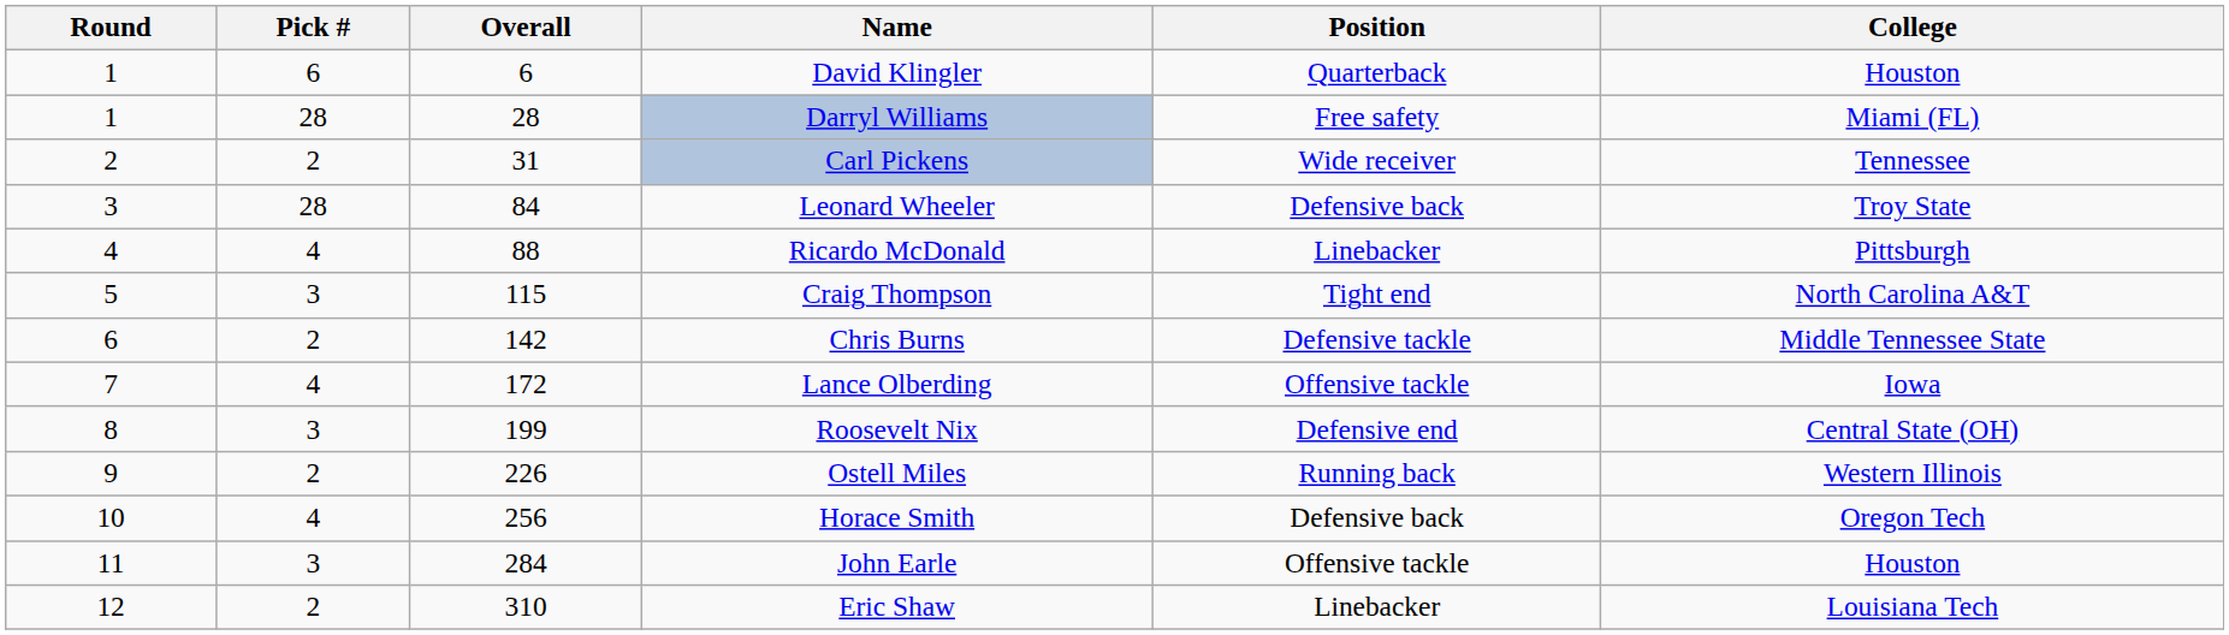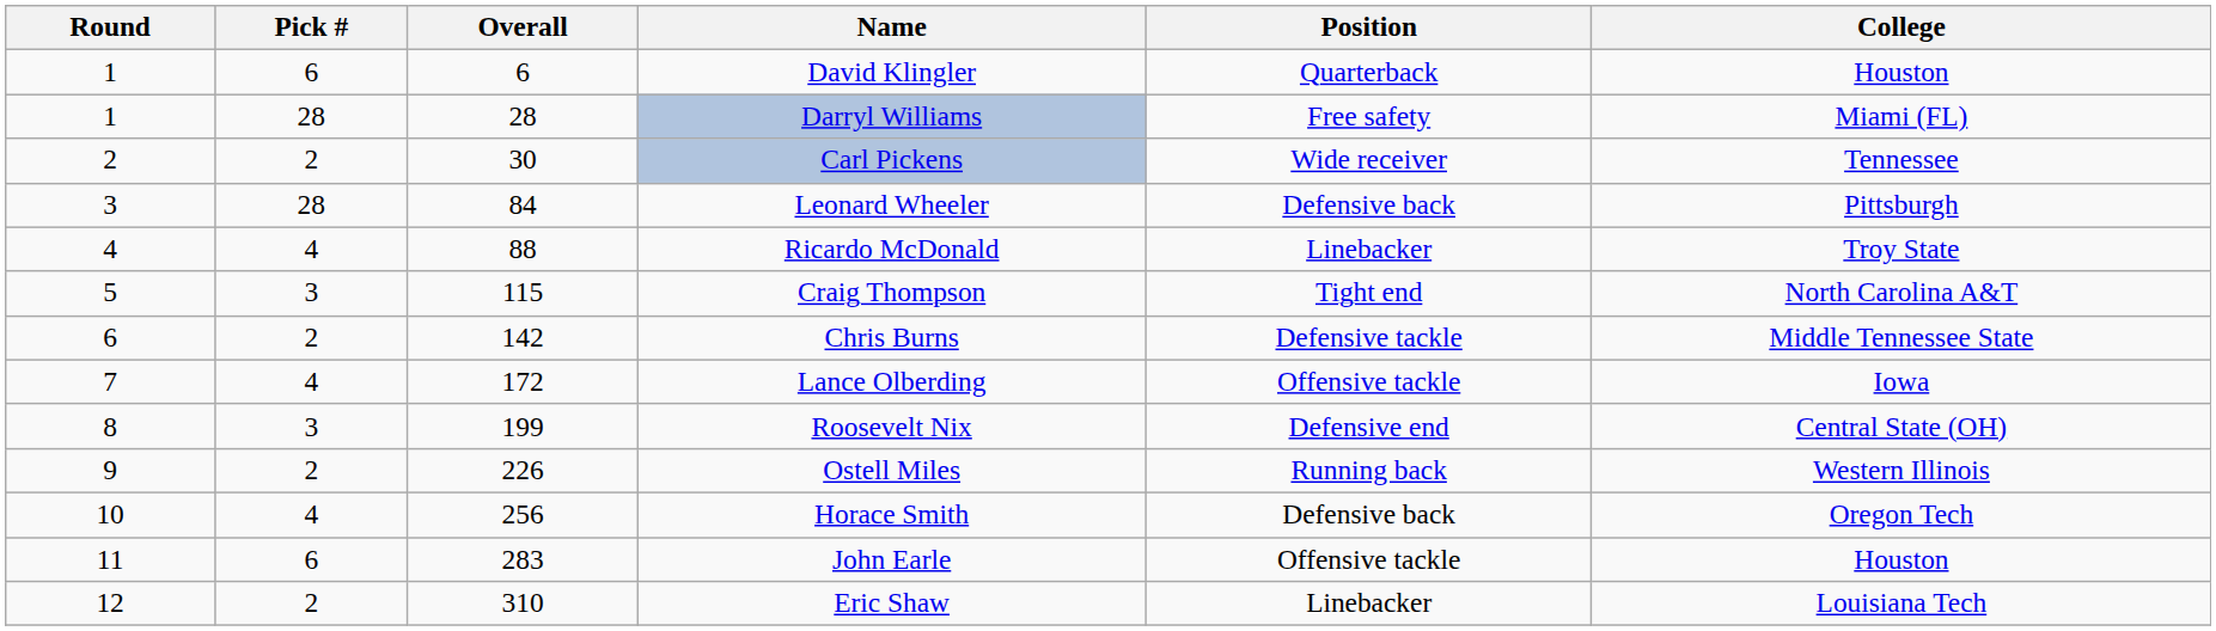 <table class="wikitable sortable sortable" style="width: 100%; text-align:center">
 <tr>
 <th>Round</th>
 <th>Pick #</th>
 <th>Overall</th>
 <th>Name</th>
 <th>Position</th>
 <th>College</th>
 </tr>
 <tr>
 <td>1</td>
 <td>6</td>
 <td>6</td>
 <td><a href='#'>David Klingler</a></td>
 <td><a href='#'>Quarterback</a></td>
 <td><a href='#'>Houston</a></td>
 </tr>
 <tr>
 <td>1</td>
 <td>28</td>
 <td>28</td>
 <td bgcolor=lightsteelblue><a href='#'>Darryl Williams</a></td>
 <td><a href='#'>Free safety</a></td>
 <td><a href='#'>Miami (FL)</a></td>
 </tr>
 <tr>
 <td>2</td>
 <td>2</td>
-<td>31</td>
+<td>30</td>
 <td bgcolor=lightsteelblue><a href='#'>Carl Pickens</a></td>
 <td><a href='#'>Wide receiver</a></td>
 <td><a href='#'>Tennessee</a></td>
 </tr>
 <tr>
 <td>3</td>
 <td>28</td>
 <td>84</td>
 <td><a href='#'>Leonard Wheeler</a></td>
 <td><a href='#'>Defensive back</a></td>
-<td><a href='#'>Troy State</a></td>
+<td><a href='#'>Pittsburgh</a></td>
 </tr>
 <tr>
 <td>4</td>
 <td>4</td>
 <td>88</td>
 <td><a href='#'>Ricardo McDonald</a></td>
 <td><a href='#'>Linebacker</a></td>
-<td><a href='#'>Pittsburgh</a></td>
+<td><a href='#'>Troy State</a></td>
 </tr>
 <tr>
 <td>5</td>
 <td>3</td>
 <td>115</td>
 <td><a href='#'>Craig Thompson</a></td>
 <td><a href='#'>Tight end</a></td>
 <td><a href='#'>North Carolina A&T</a></td>
 </tr>
 <tr>
 <td>6</td>
 <td>2</td>
 <td>142</td>
 <td><a href='#'>Chris Burns</a></td>
 <td><a href='#'>Defensive tackle</a></td>
 <td><a href='#'>Middle Tennessee State</a></td>
 </tr>
 <tr>
 <td>7</td>
 <td>4</td>
 <td>172</td>
 <td><a href='#'>Lance Olberding</a></td>
 <td><a href='#'>Offensive tackle</a></td>
 <td><a href='#'>Iowa</a></td>
 </tr>
 <tr>
 <td>8</td>
 <td>3</td>
 <td>199</td>
 <td><a href='#'>Roosevelt Nix</a></td>
 <td><a href='#'>Defensive end</a></td>
 <td><a href='#'>Central State (OH)</a></td>
 </tr>
 <tr>
 <td>9</td>
 <td>2</td>
 <td>226</td>
 <td><a href='#'>Ostell Miles</a></td>
 <td><a href='#'>Running back</a></td>
 <td><a href='#'>Western Illinois</a></td>
 </tr>
 <tr>
 <td>10</td>
 <td>4</td>
 <td>256</td>
 <td><a href='#'>Horace Smith</a></td>
 <td>Defensive back</td>
 <td><a href='#'>Oregon Tech</a></td>
 </tr>
 <tr>
 <td>11</td>
-<td>3</td>
-<td>284</td>
+<td>6</td>
+<td>283</td>
 <td><a href='#'>John Earle</a></td>
 <td>Offensive tackle</td>
 <td><a href='#'>Houston</a></td>
 </tr>
 <tr>
 <td>12</td>
 <td>2</td>
 <td>310</td>
 <td><a href='#'>Eric Shaw</a></td>
 <td>Linebacker</td>
 <td><a href='#'>Louisiana Tech</a></td>
 </tr>
 </table>
